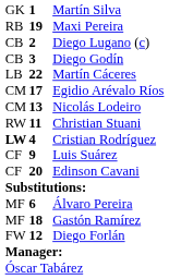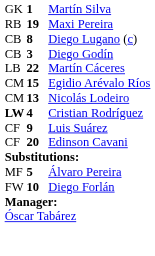 <table style="font-size: 90%" cellspacing="0" cellpadding="0" align="center">
 <tr>
 <th width=25></th>
 <th width=25></th>
 </tr>
 <tr>
 <td>GK</td>
 <td><strong>1</strong></td>
 <td><a href='#'>Martín Silva</a></td>
 </tr>
 <tr>
 <td>RB</td>
 <td><strong>19</strong></td>
 <td><a href='#'>Maxi Pereira</a></td>
 </tr>
 <tr>
 <td>CB</td>
-<td><strong>2</strong></td>
+<td><strong>8</strong></td>
 <td><a href='#'>Diego Lugano</a> (<a href='#'>c</a>)</td>
 </tr>
 <tr>
 <td>CB</td>
 <td><strong>3</strong></td>
 <td><a href='#'>Diego Godín</a></td>
 </tr>
 <tr>
 <td>LB</td>
 <td><strong>22</strong></td>
 <td><a href='#'>Martín Cáceres</a></td>
 </tr>
 <tr>
 <td>CM</td>
-<td><strong>17</strong></td>
+<td><strong>15</strong></td>
 <td><a href='#'>Egidio Arévalo Ríos</a></td>
 </tr>
 <tr>
 <td>CM</td>
 <td><strong>13</strong></td>
 <td><a href='#'>Nicolás Lodeiro</a></td>
-<td></td>
-<td></td>
-</tr>
-<tr>
-<td>RW</td>
-<td><strong>11</strong></td>
-<td><a href='#'>Christian Stuani</a></td>
 <td></td>
 <td></td>
 </tr>
 <tr>
 <td><strong>LW</strong></td>
 <td><strong>4</strong></td>
 <td><a href='#'>Cristian Rodríguez</a></td>
 </tr>
 <tr>
 <td>CF</td>
 <td><strong>9</strong></td>
 <td><a href='#'>Luis Suárez</a></td>
 <td></td>
 <td></td>
 </tr>
 <tr>
 <td>CF</td>
 <td><strong>20</strong></td>
 <td><a href='#'>Edinson Cavani</a></td>
 </tr>
 <tr>
 <td colspan=3><strong>Substitutions:</strong></td>
 </tr>
 <tr>
 <td>MF</td>
-<td><strong>6</strong></td>
+<td><strong>5</strong></td>
 <td><a href='#'>Álvaro Pereira</a></td>
 <td></td>
 <td></td>
 </tr>
 <tr>
-<td>MF</td>
-<td><strong>18</strong></td>
-<td><a href='#'>Gastón Ramírez</a></td>
-<td></td>
-<td></td>
-</tr>
-<tr>
 <td>FW</td>
-<td><strong>12</strong></td>
+<td><strong>10</strong></td>
 <td><a href='#'>Diego Forlán</a></td>
 <td></td>
 <td></td>
 </tr>
 <tr>
 <td colspan=3><strong>Manager:</strong></td>
 </tr>
 <tr>
 <td colspan=3><a href='#'>Óscar Tabárez</a></td>
 </tr>
 </table>
